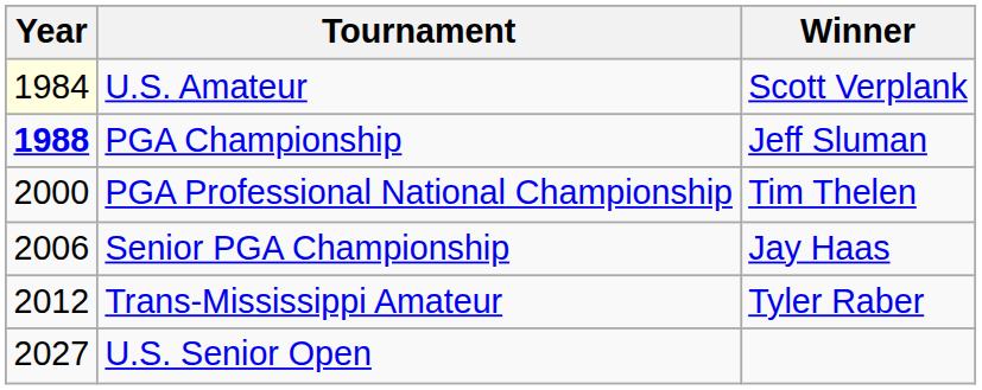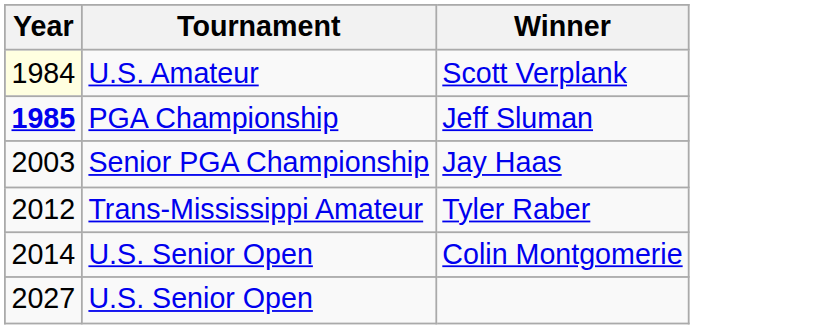 <table class="wikitable">
 <tr>
 <th>Year</th>
 <th>Tournament</th>
 <th>Winner</th>
 </tr>
 <tr>
 <td style="background: lightyellow;">1984</td>
 <td><a href='#'>U.S. Amateur</a></td>
 <td><a href='#'>Scott Verplank</a></td>
 </tr>
 <tr>
-<td><strong><a href='#'>1988</a></strong></td>
+<td><strong><a href='#'>1985</a></strong></td>
 <td><a href='#'>PGA Championship</a></td>
 <td><a href='#'>Jeff Sluman</a></td>
 </tr>
 <tr>
-<td>2000</td>
-<td><a href='#'>PGA Professional National Championship</a></td>
-<td><a href='#'>Tim Thelen</a></td>
-</tr>
-<tr>
-<td>2006</td>
+<td>2003</td>
 <td><a href='#'>Senior PGA Championship</a></td>
 <td><a href='#'>Jay Haas</a></td>
 </tr>
 <tr>
 <td>2012</td>
 <td><a href='#'>Trans-Mississippi Amateur</a></td>
 <td><a href='#'>Tyler Raber</a></td>
 </tr>
 <tr>
+<td>2014</td>
+<td><a href='#'>U.S. Senior Open</a></td>
+<td><a href='#'>Colin Montgomerie</a></td>
+</tr>
+<tr>
 <td>2027</td>
 <td><a href='#'>U.S. Senior Open</a></td>
 <td></td>
 </tr>
 </table>
